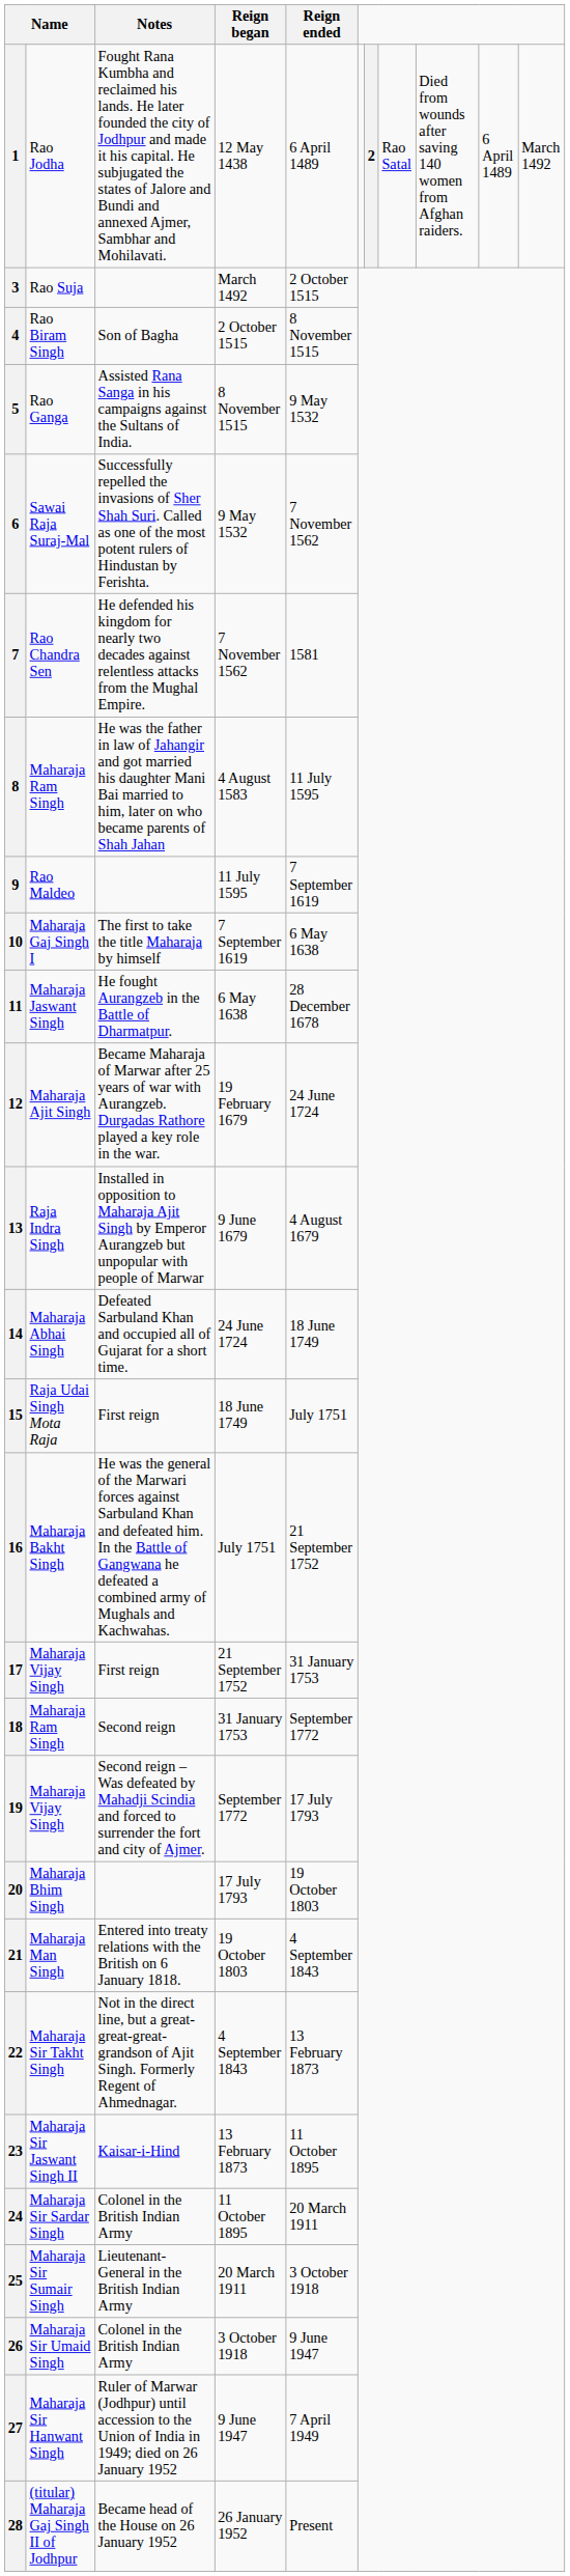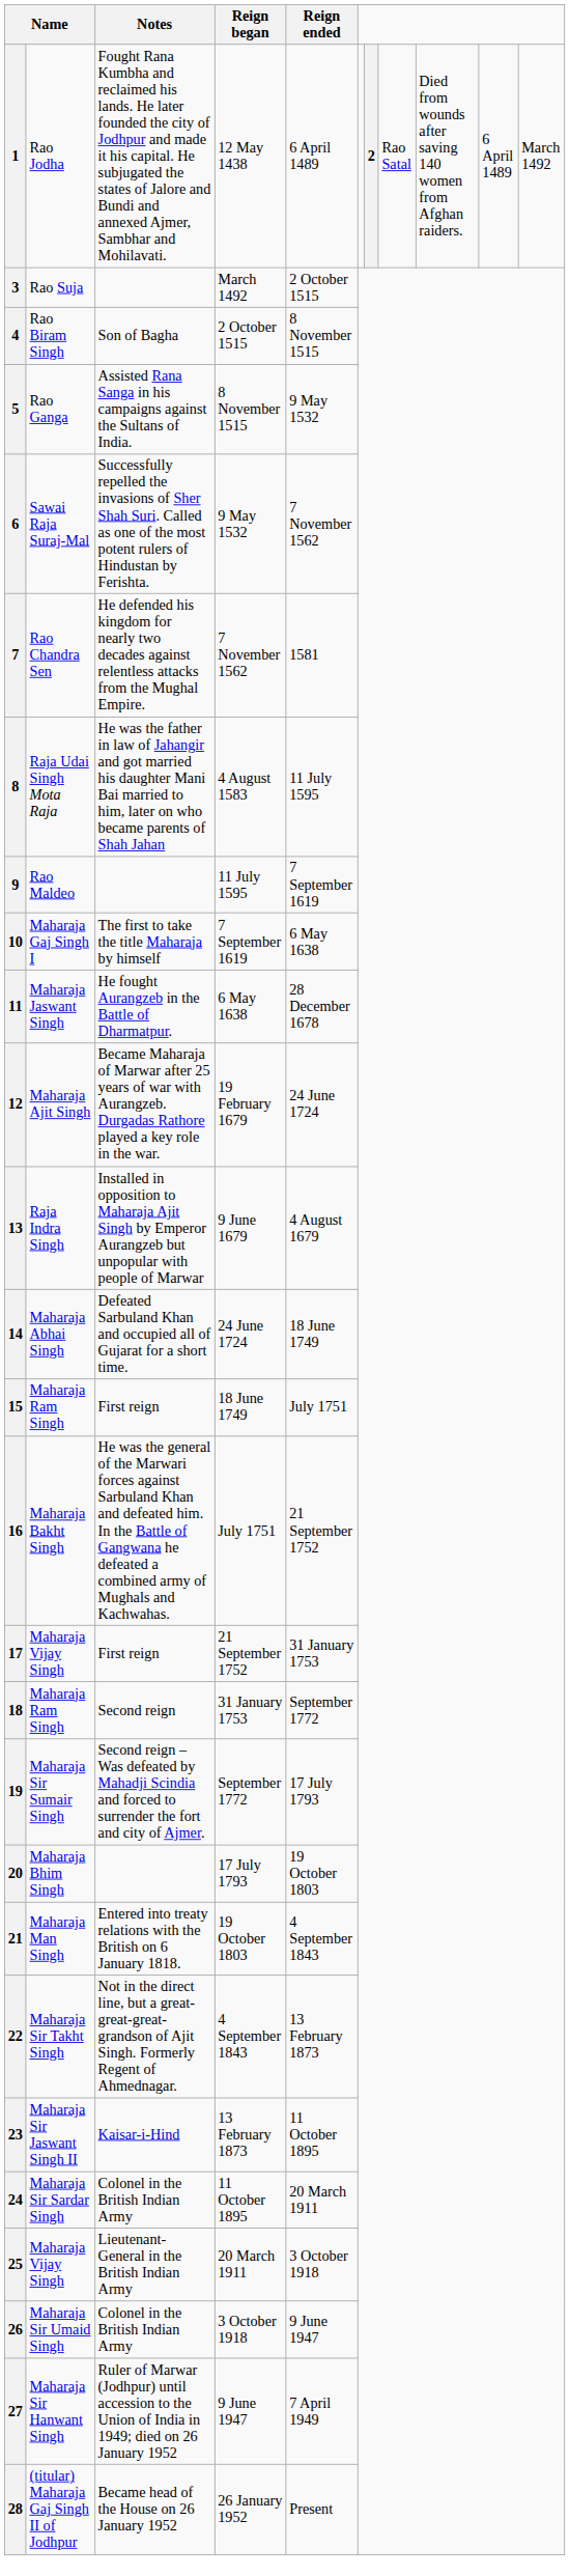 <table class="wikitable sortable">
 <tr>
 <th colspan=2>Name</th>
 <th>Notes</th>
 <th>Reign began</th>
 <th>Reign ended</th>
 </tr>
 <tr>
 <th>1</th>
 <td>Rao <a href='#'>Jodha</a></td>
 <td>Fought Rana Kumbha and reclaimed his lands. He later founded the city of <a href='#'>Jodhpur</a> and made it his capital. He subjugated the states of Jalore and Bundi and annexed Ajmer, Sambhar and Mohilavati.</td>
 <td>12 May 1438</td>
 <td>6 April 1489</td>
 <td></td>
 <th>2</th>
 <td>Rao <a href='#'>Satal</a></td>
 <td>Died from wounds after saving 140 women from Afghan raiders.</td>
 <td>6 April 1489</td>
 <td>March 1492</td>
 </tr>
 <tr>
 <th>3</th>
 <td>Rao <a href='#'>Suja</a></td>
 <td></td>
 <td>March 1492</td>
 <td>2 October 1515</td>
 </tr>
 <tr>
 <th>4</th>
 <td>Rao <a href='#'>Biram Singh</a></td>
 <td>Son of Bagha</td>
 <td>2 October 1515</td>
 <td>8 November 1515</td>
 </tr>
 <tr>
 <th>5</th>
 <td>Rao <a href='#'>Ganga</a></td>
 <td>Assisted <a href='#'>Rana Sanga</a> in his campaigns against the Sultans of India.</td>
 <td>8 November 1515</td>
 <td>9 May 1532</td>
 </tr>
 <tr>
 <th>6</th>
 <td><a href='#'>Sawai Raja Suraj-Mal</a></td>
 <td>Successfully repelled the invasions of <a href='#'>Sher Shah Suri</a>. Called as one of the most potent rulers of Hindustan by Ferishta.</td>
 <td>9 May 1532</td>
 <td>7 November 1562</td>
 </tr>
 <tr>
 <th>7</th>
 <td><a href='#'>Rao Chandra Sen</a></td>
 <td>He defended his kingdom for nearly two decades against relentless attacks from the Mughal Empire.</td>
 <td>7 November 1562</td>
 <td>1581</td>
 </tr>
 <tr>
 <th>8</th>
-<td><a href='#'>Maharaja Ram Singh</a></td>
+<td><a href='#'>Raja Udai Singh</a> <em>Mota Raja</em></td>
 <td>He was the father in law of <a href='#'>Jahangir</a> and got married his daughter Mani Bai married to him, later on who became parents of <a href='#'>Shah Jahan</a></td>
 <td>4 August 1583</td>
 <td>11 July 1595</td>
 </tr>
 <tr>
 <th>9</th>
 <td><a href='#'>Rao Maldeo</a></td>
 <td></td>
 <td>11 July 1595</td>
 <td>7 September 1619</td>
 </tr>
 <tr>
 <th>10</th>
 <td><a href='#'>Maharaja Gaj Singh I</a></td>
 <td>The first to take the title <a href='#'>Maharaja</a> by himself</td>
 <td>7 September 1619</td>
 <td>6 May 1638</td>
 </tr>
 <tr>
 <th>11</th>
 <td><a href='#'>Maharaja Jaswant Singh</a></td>
 <td>He fought <a href='#'>Aurangzeb</a> in the <a href='#'>Battle of Dharmatpur</a>.</td>
 <td>6 May 1638</td>
 <td>28 December 1678</td>
 </tr>
 <tr>
 <th>12</th>
 <td><a href='#'>Maharaja Ajit Singh</a></td>
 <td>Became Maharaja of Marwar after 25 years of war with Aurangzeb. <a href='#'>Durgadas Rathore</a> played a key role in the war.</td>
 <td>19 February 1679</td>
 <td>24 June 1724</td>
 </tr>
 <tr>
 <th>13</th>
 <td><a href='#'>Raja Indra Singh</a></td>
 <td>Installed in opposition to <a href='#'>Maharaja Ajit Singh</a> by Emperor Aurangzeb but unpopular with people of Marwar</td>
 <td>9 June 1679</td>
 <td>4 August 1679</td>
 </tr>
 <tr>
 <th>14</th>
 <td><a href='#'>Maharaja Abhai Singh</a></td>
 <td>Defeated Sarbuland Khan and occupied all of Gujarat for a short time.</td>
 <td>24 June 1724</td>
 <td>18 June 1749</td>
 </tr>
 <tr>
 <th>15</th>
-<td><a href='#'>Raja Udai Singh</a> <em>Mota Raja</em></td>
+<td><a href='#'>Maharaja Ram Singh</a></td>
 <td>First reign</td>
 <td>18 June 1749</td>
 <td>July 1751</td>
 </tr>
 <tr>
 <th>16</th>
 <td><a href='#'>Maharaja Bakht Singh</a></td>
 <td>He was the general of the Marwari forces against Sarbuland Khan and defeated him. In the <a href='#'>Battle of Gangwana</a> he defeated a combined army of Mughals and Kachwahas.</td>
 <td>July 1751</td>
 <td>21 September 1752</td>
 </tr>
 <tr>
 <th>17</th>
 <td><a href='#'>Maharaja Vijay Singh</a></td>
 <td>First reign</td>
 <td>21 September 1752</td>
 <td>31 January 1753</td>
 </tr>
 <tr>
 <th>18</th>
 <td><a href='#'>Maharaja Ram Singh</a></td>
 <td>Second reign</td>
 <td>31 January 1753</td>
 <td>September 1772</td>
 </tr>
 <tr>
 <th>19</th>
-<td><a href='#'>Maharaja Vijay Singh</a></td>
+<td><a href='#'>Maharaja Sir Sumair Singh</a></td>
 <td>Second reign – Was defeated by <a href='#'>Mahadji Scindia</a> and forced to surrender the fort and city of <a href='#'>Ajmer</a>.</td>
 <td>September 1772</td>
 <td>17 July 1793</td>
 </tr>
 <tr>
 <th>20</th>
 <td><a href='#'>Maharaja Bhim Singh</a></td>
 <td></td>
 <td>17 July 1793</td>
 <td>19 October 1803</td>
 </tr>
 <tr>
 <th>21</th>
 <td><a href='#'>Maharaja Man Singh</a></td>
 <td>Entered into treaty relations with the British on 6 January 1818.</td>
 <td>19 October 1803</td>
 <td>4 September 1843</td>
 </tr>
 <tr>
 <th>22</th>
 <td><a href='#'>Maharaja Sir Takht Singh</a></td>
 <td>Not in the direct line, but a great-great-great-grandson of Ajit Singh. Formerly Regent of Ahmednagar.</td>
 <td>4 September 1843</td>
 <td>13 February 1873</td>
 </tr>
 <tr>
 <th>23</th>
 <td><a href='#'>Maharaja Sir Jaswant Singh II</a></td>
 <td><a href='#'>Kaisar-i-Hind</a></td>
 <td>13 February 1873</td>
 <td>11 October 1895</td>
 </tr>
 <tr>
 <th>24</th>
 <td><a href='#'>Maharaja Sir Sardar Singh</a></td>
 <td>Colonel in the British Indian Army</td>
 <td>11 October 1895</td>
 <td>20 March 1911</td>
 </tr>
 <tr>
 <th>25</th>
-<td><a href='#'>Maharaja Sir Sumair Singh</a></td>
+<td><a href='#'>Maharaja Vijay Singh</a></td>
 <td>Lieutenant-General in the British Indian Army</td>
 <td>20 March 1911</td>
 <td>3 October 1918</td>
 </tr>
 <tr>
 <th>26</th>
 <td><a href='#'>Maharaja Sir Umaid Singh</a></td>
 <td>Colonel in the British Indian Army</td>
 <td>3 October 1918</td>
 <td>9 June 1947</td>
 </tr>
 <tr>
 <th>27</th>
 <td><a href='#'>Maharaja Sir Hanwant Singh</a></td>
 <td>Ruler of Marwar (Jodhpur) until accession to the Union of India in 1949; died on 26 January 1952</td>
 <td>9 June 1947</td>
 <td>7 April 1949</td>
 </tr>
 <tr>
 <th>28</th>
 <td><a href='#'>(titular) Maharaja Gaj Singh II of Jodhpur</a></td>
 <td>Became head of the House on 26 January 1952</td>
 <td>26 January 1952</td>
 <td>Present</td>
 </tr>
 </table>
